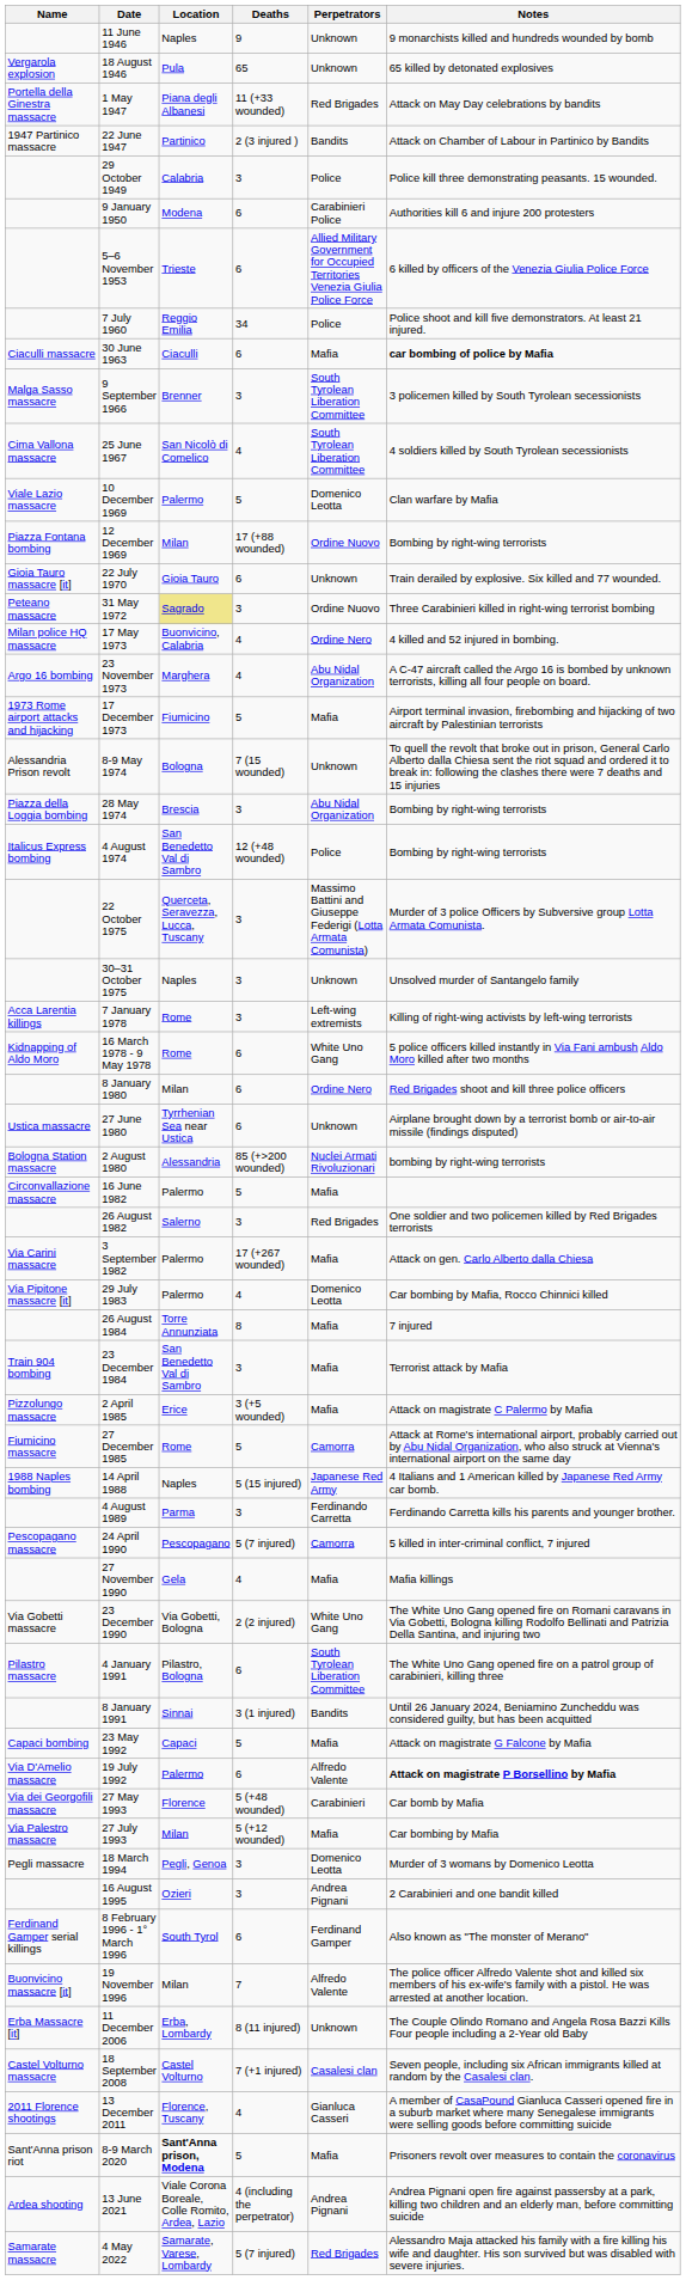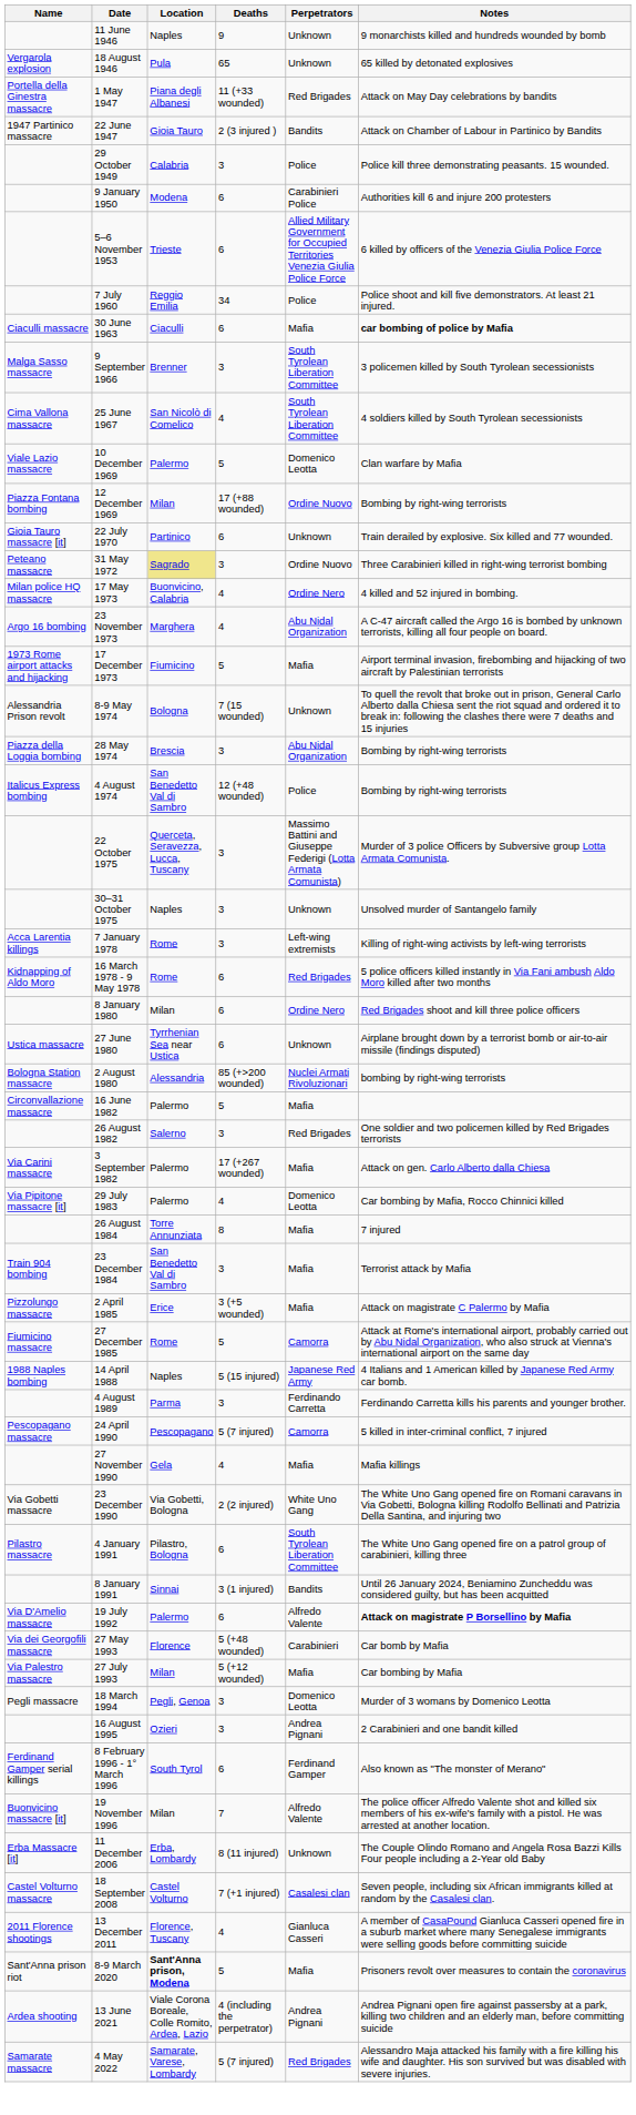 <table class="sortable wikitable" style="font-size:90%;">
 <tr>
 <th style="width:120px;">Name</th>
 <th style="width:65px;">Date</th>
 <th style="width:70px;">Location</th>
 <th style="width:100px;">Deaths</th>
 <th style="width:100px;">Perpetrators</th>
 <th class="unsortable" style="width:550px;">Notes</th>
 </tr>
 <tr>
 <td></td>
 <td>11 June 1946</td>
 <td>Naples</td>
 <td>9</td>
 <td>Unknown</td>
 <td>9 monarchists killed and hundreds wounded by bomb</td>
 </tr>
 <tr>
 <td><a href='#'>Vergarola explosion</a></td>
 <td>18 August 1946</td>
 <td><a href='#'>Pula</a></td>
 <td>65</td>
 <td>Unknown</td>
 <td>65 killed by detonated explosives</td>
 </tr>
 <tr>
 <td><a href='#'>Portella della Ginestra massacre</a></td>
 <td>1 May 1947</td>
 <td><a href='#'>Piana degli Albanesi</a></td>
 <td>11 (+33 wounded)</td>
 <td>Red Brigades</td>
 <td>Attack on May Day celebrations by bandits</td>
 </tr>
 <tr>
 <td>1947 Partinico massacre</td>
 <td>22 June 1947</td>
-<td><a href='#'>Partinico</a></td>
+<td><a href='#'>Gioia Tauro</a></td>
 <td>2 (3 injured )</td>
 <td>Bandits</td>
 <td>Attack on Chamber of Labour in Partinico by Bandits</td>
 </tr>
 <tr>
 <td></td>
 <td>29 October 1949</td>
 <td><a href='#'>Calabria</a></td>
 <td>3</td>
 <td>Police</td>
 <td>Police kill three demonstrating peasants. 15 wounded.</td>
 </tr>
 <tr>
 <td></td>
 <td>9 January 1950</td>
 <td><a href='#'>Modena</a></td>
 <td>6</td>
 <td>Carabinieri<br>Police</td>
 <td>Authorities kill 6 and injure 200 protesters</td>
 </tr>
 <tr>
 <td></td>
 <td>5–6 November 1953</td>
 <td><a href='#'>Trieste</a></td>
 <td>6</td>
 <td><a href='#'>Allied Military Government for Occupied Territories</a><br><a href='#'>Venezia Giulia Police Force</a></td>
 <td>6 killed by officers of the <a href='#'>Venezia Giulia Police Force</a></td>
 </tr>
 <tr>
 <td></td>
 <td>7 July 1960</td>
 <td><a href='#'>Reggio Emilia</a></td>
 <td>34</td>
 <td>Police</td>
 <td>Police shoot and kill five demonstrators. At least 21 injured.</td>
 </tr>
 <tr>
 <td><a href='#'>Ciaculli massacre</a></td>
 <td>30 June 1963</td>
 <td><a href='#'>Ciaculli</a></td>
 <td>6</td>
 <td>Mafia</td>
 <td><strong>car bombing of police by Mafia</strong></td>
 </tr>
 <tr>
 <td><a href='#'>Malga Sasso massacre</a></td>
 <td>9 September 1966</td>
 <td><a href='#'>Brenner</a></td>
 <td>3</td>
 <td><a href='#'>South Tyrolean Liberation Committee</a></td>
 <td>3 policemen killed by South Tyrolean secessionists</td>
 </tr>
 <tr>
 <td><a href='#'>Cima Vallona massacre</a></td>
 <td>25 June 1967</td>
 <td><a href='#'>San Nicolò di Comelico</a></td>
 <td>4</td>
 <td><a href='#'>South Tyrolean Liberation Committee</a></td>
 <td>4 soldiers killed by South Tyrolean secessionists</td>
 </tr>
 <tr>
 <td><a href='#'>Viale Lazio massacre</a></td>
 <td>10 December 1969</td>
 <td><a href='#'>Palermo</a></td>
 <td>5</td>
 <td>Domenico Leotta</td>
 <td>Clan warfare by Mafia</td>
 </tr>
 <tr>
 <td><a href='#'>Piazza Fontana bombing</a></td>
 <td>12 December 1969</td>
 <td><a href='#'>Milan</a></td>
 <td>17 (+88 wounded)</td>
 <td><a href='#'>Ordine Nuovo</a></td>
 <td>Bombing by right-wing terrorists</td>
 </tr>
 <tr>
 <td><a href='#'>Gioia Tauro massacre</a> [<a href='#'>it</a>]</td>
 <td>22 July 1970</td>
-<td><a href='#'>Gioia Tauro</a></td>
+<td><a href='#'>Partinico</a></td>
 <td>6</td>
 <td>Unknown</td>
 <td>Train derailed by explosive. Six killed and 77 wounded.</td>
 </tr>
 <tr>
 <td><a href='#'>Peteano massacre</a></td>
 <td>31 May 1972</td>
 <td style="background: khaki;"><a href='#'>Sagrado</a></td>
 <td>3</td>
 <td>Ordine Nuovo</td>
 <td>Three Carabinieri killed in right-wing terrorist bombing</td>
 </tr>
 <tr>
 <td><a href='#'>Milan police HQ massacre</a></td>
 <td>17 May 1973</td>
 <td><a href='#'>Buonvicino</a>, <a href='#'>Calabria</a></td>
 <td>4</td>
 <td><a href='#'>Ordine Nero</a></td>
 <td>4 killed and 52 injured in bombing.</td>
 </tr>
 <tr>
 <td><a href='#'>Argo 16 bombing</a></td>
 <td>23 November 1973</td>
 <td><a href='#'>Marghera</a></td>
 <td>4</td>
 <td><a href='#'>Abu Nidal Organization</a></td>
 <td>A C-47 aircraft called the Argo 16 is bombed by unknown terrorists, killing all four people on board.</td>
 </tr>
 <tr>
 <td><a href='#'>1973 Rome airport attacks and hijacking</a></td>
 <td>17 December 1973</td>
 <td><a href='#'>Fiumicino</a></td>
 <td>5</td>
 <td>Mafia</td>
 <td>Airport terminal invasion, firebombing and hijacking of two aircraft by Palestinian terrorists</td>
 </tr>
 <tr>
 <td>Alessandria Prison revolt</td>
 <td>8-9 May 1974</td>
 <td><a href='#'>Bologna</a></td>
 <td>7 (15 wounded)</td>
 <td>Unknown</td>
 <td>To quell the revolt that broke out in prison, General Carlo Alberto dalla Chiesa sent the riot squad and ordered it to break in: following the clashes there were 7 deaths and 15 injuries</td>
 </tr>
 <tr>
 <td><a href='#'>Piazza della Loggia bombing</a></td>
 <td>28 May 1974</td>
 <td><a href='#'>Brescia</a></td>
 <td>3</td>
 <td><a href='#'>Abu Nidal Organization</a></td>
 <td>Bombing by right-wing terrorists</td>
 </tr>
 <tr>
 <td><a href='#'>Italicus Express bombing</a></td>
 <td>4 August 1974</td>
 <td><a href='#'>San Benedetto Val di Sambro</a></td>
 <td>12 (+48 wounded)</td>
 <td>Police</td>
 <td>Bombing by right-wing terrorists</td>
 </tr>
 <tr>
 <td></td>
 <td>22 October 1975</td>
 <td><a href='#'>Querceta</a>, <a href='#'>Seravezza</a>, <a href='#'>Lucca</a>, <a href='#'>Tuscany</a></td>
 <td>3</td>
 <td>Massimo Battini and Giuseppe Federigi (<a href='#'>Lotta Armata Comunista</a>)</td>
 <td>Murder of 3 police Officers by Subversive group <a href='#'>Lotta Armata Comunista</a>.</td>
 </tr>
 <tr>
 <td></td>
 <td>30–31 October 1975</td>
 <td>Naples</td>
 <td>3</td>
 <td>Unknown</td>
 <td>Unsolved murder of Santangelo family</td>
 </tr>
 <tr>
 <td><a href='#'>Acca Larentia killings</a></td>
 <td>7 January 1978</td>
 <td><a href='#'>Rome</a></td>
 <td>3</td>
 <td>Left-wing extremists</td>
 <td>Killing of right-wing activists by left-wing terrorists</td>
 </tr>
 <tr>
 <td><a href='#'>Kidnapping of Aldo Moro</a></td>
 <td>16 March 1978 - 9 May 1978</td>
 <td><a href='#'>Rome</a></td>
 <td> 6</td>
-<td>White Uno Gang</td>
+<td><a href='#'>Red Brigades</a></td>
 <td>5 police officers killed instantly in <a href='#'>Via Fani ambush</a>  <a href='#'>Aldo Moro</a> killed after two months</td>
 </tr>
 <tr>
 <td></td>
 <td>8 January 1980</td>
 <td>Milan</td>
 <td>6</td>
 <td><a href='#'>Ordine Nero</a></td>
 <td><a href='#'>Red Brigades</a> shoot and kill three police officers</td>
 </tr>
 <tr>
 <td><a href='#'>Ustica massacre</a></td>
 <td>27 June 1980</td>
 <td><a href='#'>Tyrrhenian Sea</a> near <a href='#'>Ustica</a></td>
 <td>6</td>
 <td>Unknown</td>
 <td>Airplane brought down by a terrorist bomb or air-to-air missile (findings disputed)</td>
 </tr>
 <tr>
 <td><a href='#'>Bologna Station massacre</a></td>
 <td>2 August 1980</td>
 <td><a href='#'>Alessandria</a></td>
 <td>85 (+>200 wounded)</td>
 <td><a href='#'>Nuclei Armati Rivoluzionari</a></td>
 <td>bombing by right-wing terrorists</td>
 </tr>
 <tr>
 <td><a href='#'>Circonvallazione massacre</a></td>
 <td>16 June 1982</td>
 <td>Palermo</td>
 <td>5</td>
 <td>Mafia</td>
 <td></td>
 </tr>
 <tr>
 <td></td>
 <td>26 August 1982</td>
 <td><a href='#'>Salerno</a></td>
 <td>3</td>
 <td>Red Brigades</td>
 <td>One soldier and two policemen killed by Red Brigades terrorists</td>
 </tr>
 <tr>
 <td><a href='#'>Via Carini massacre</a></td>
 <td>3 September 1982</td>
 <td>Palermo</td>
 <td>17 (+267 wounded)</td>
 <td>Mafia</td>
 <td>Attack on gen. <a href='#'>Carlo Alberto dalla Chiesa</a></td>
 </tr>
 <tr>
 <td><a href='#'>Via Pipitone massacre</a> [<a href='#'>it</a>]</td>
 <td>29 July 1983</td>
 <td>Palermo</td>
 <td>4</td>
 <td>Domenico Leotta</td>
 <td>Car bombing by Mafia, Rocco Chinnici killed</td>
 </tr>
 <tr>
 <td></td>
 <td>26 August 1984</td>
 <td><a href='#'>Torre Annunziata</a></td>
 <td>8</td>
 <td>Mafia</td>
 <td>7 injured</td>
 </tr>
 <tr>
 <td><a href='#'>Train 904 bombing</a></td>
 <td>23 December 1984</td>
 <td><a href='#'>San Benedetto Val di Sambro</a></td>
 <td>3</td>
 <td>Mafia</td>
 <td>Terrorist attack by Mafia</td>
 </tr>
 <tr>
 <td><a href='#'>Pizzolungo massacre</a></td>
 <td>2 April 1985</td>
 <td><a href='#'>Erice</a></td>
 <td>3 (+5 wounded)</td>
 <td>Mafia</td>
 <td>Attack on magistrate <a href='#'>C Palermo</a> by Mafia</td>
 </tr>
 <tr>
 <td><a href='#'>Fiumicino massacre</a></td>
 <td>27 December 1985</td>
 <td><a href='#'>Rome</a></td>
 <td>5</td>
 <td><a href='#'>Camorra</a></td>
 <td>Attack at Rome's international airport, probably carried out by <a href='#'>Abu Nidal Organization</a>, who also struck at Vienna's international airport on the same day</td>
 </tr>
 <tr>
 <td><a href='#'>1988 Naples bombing</a></td>
 <td>14 April 1988</td>
 <td>Naples</td>
 <td>5 (15 injured)</td>
 <td><a href='#'>Japanese Red Army</a></td>
 <td>4 Italians and 1 American killed by <a href='#'>Japanese Red Army</a> car bomb.</td>
 </tr>
 <tr>
 <td></td>
 <td>4 August 1989</td>
 <td><a href='#'>Parma</a></td>
 <td>3</td>
 <td>Ferdinando Carretta</td>
 <td>Ferdinando Carretta kills his parents and younger brother.</td>
 </tr>
 <tr>
 <td><a href='#'>Pescopagano massacre</a></td>
 <td>24 April 1990</td>
 <td><a href='#'>Pescopagano</a></td>
 <td>5 (7 injured)</td>
 <td><a href='#'>Camorra</a></td>
 <td>5 killed in inter-criminal conflict, 7 injured</td>
 </tr>
 <tr>
 <td></td>
 <td>27 November 1990</td>
 <td><a href='#'>Gela</a></td>
 <td>4</td>
 <td>Mafia</td>
 <td>Mafia killings</td>
 </tr>
 <tr>
 <td>Via Gobetti massacre</td>
 <td>23 December 1990</td>
 <td>Via Gobetti, Bologna</td>
 <td>2 (2 injured)</td>
 <td>White Uno Gang</td>
 <td>The White Uno Gang opened fire on Romani caravans in Via Gobetti, Bologna killing Rodolfo Bellinati and Patrizia Della Santina, and injuring two</td>
 </tr>
 <tr>
 <td><a href='#'>Pilastro massacre</a></td>
 <td>4 January 1991</td>
 <td>Pilastro, <a href='#'>Bologna</a></td>
 <td>6</td>
 <td><a href='#'>South Tyrolean Liberation Committee</a></td>
 <td>The White Uno Gang opened fire on a patrol group of carabinieri, killing three</td>
 </tr>
 <tr>
 <td></td>
 <td>8 January 1991</td>
 <td><a href='#'>Sinnai</a></td>
 <td>3 (1 injured)</td>
 <td>Bandits</td>
 <td>Until 26 January 2024, Beniamino Zuncheddu was considered guilty, but has been acquitted</td>
 </tr>
 <tr>
-<td><a href='#'>Capaci bombing</a></td>
-<td>23 May 1992</td>
-<td><a href='#'>Capaci</a></td>
-<td>5</td>
-<td>Mafia</td>
-<td>Attack on magistrate <a href='#'>G Falcone</a> by Mafia</td>
-</tr>
-<tr>
 <td><a href='#'>Via D'Amelio massacre</a></td>
 <td>19 July 1992</td>
 <td><a href='#'>Palermo</a></td>
 <td>6</td>
 <td>Alfredo Valente</td>
 <td><strong>Attack on magistrate <a href='#'>P Borsellino</a> by Mafia</strong></td>
 </tr>
 <tr>
 <td><a href='#'>Via dei Georgofili massacre</a></td>
 <td>27 May 1993</td>
 <td><a href='#'>Florence</a></td>
 <td>5 (+48 wounded)</td>
 <td>Carabinieri</td>
 <td>Car bomb by Mafia</td>
 </tr>
 <tr>
 <td><a href='#'>Via Palestro massacre</a></td>
 <td>27 July 1993</td>
 <td><a href='#'>Milan</a></td>
 <td>5 (+12 wounded)</td>
 <td>Mafia</td>
 <td>Car bombing by Mafia</td>
 </tr>
 <tr>
 <td>Pegli massacre</td>
 <td>18 March 1994</td>
 <td><a href='#'>Pegli</a>, <a href='#'>Genoa</a></td>
 <td>3</td>
 <td>Domenico Leotta</td>
 <td>Murder of 3 womans by Domenico Leotta</td>
 </tr>
 <tr>
 <td></td>
 <td>16 August 1995</td>
 <td><a href='#'>Ozieri</a></td>
 <td>3</td>
 <td>Andrea Pignani</td>
 <td>2 Carabinieri and one bandit killed</td>
 </tr>
 <tr>
 <td><a href='#'>Ferdinand Gamper</a> serial killings</td>
 <td>8 February 1996 - 1° March 1996</td>
 <td><a href='#'>South Tyrol</a></td>
 <td>6</td>
 <td>Ferdinand Gamper</td>
 <td>Also known as "The monster of Merano"</td>
 </tr>
 <tr>
 <td><a href='#'>Buonvicino massacre</a> [<a href='#'>it</a>]</td>
 <td>19 November 1996</td>
 <td>Milan</td>
 <td>7</td>
 <td>Alfredo Valente</td>
 <td>The police officer Alfredo Valente shot and killed six members of his ex-wife's family with a pistol. He was arrested at another location.</td>
 </tr>
 <tr>
 <td><a href='#'>Erba Massacre</a> [<a href='#'>it</a>]</td>
 <td>11 December 2006</td>
 <td><a href='#'>Erba</a>, <a href='#'>Lombardy</a></td>
 <td>8 (11 injured)</td>
 <td>Unknown</td>
 <td>The Couple Olindo Romano and Angela Rosa Bazzi Kills Four people including a 2-Year old Baby</td>
 </tr>
 <tr>
 <td><a href='#'>Castel Volturno massacre</a></td>
 <td>18 September 2008</td>
 <td><a href='#'>Castel Volturno</a></td>
 <td>7 (+1 injured)</td>
 <td><a href='#'>Casalesi clan</a></td>
 <td>Seven people, including six African immigrants killed at random by the <a href='#'>Casalesi clan</a>.</td>
 </tr>
 <tr>
 <td><a href='#'>2011 Florence shootings</a></td>
 <td>13 December 2011</td>
 <td><a href='#'>Florence</a>, <a href='#'>Tuscany</a></td>
 <td>4</td>
 <td>Gianluca Casseri</td>
 <td>A member of <a href='#'>CasaPound</a> Gianluca Casseri opened fire in a suburb market where many Senegalese immigrants were selling goods before committing suicide</td>
 </tr>
 <tr>
 <td>Sant'Anna prison riot</td>
 <td>8-9 March 2020</td>
 <td><strong>Sant'Anna prison, <a href='#'>Modena</a></strong></td>
 <td>5</td>
 <td>Mafia</td>
 <td>Prisoners revolt over measures to contain the <a href='#'>coronavirus</a></td>
 </tr>
 <tr>
 <td><a href='#'>Ardea shooting</a></td>
 <td>13 June 2021</td>
 <td>Viale Corona Boreale, Colle Romito, <a href='#'>Ardea</a>, <a href='#'>Lazio</a></td>
 <td>4 (including the perpetrator)</td>
 <td>Andrea Pignani</td>
 <td>Andrea Pignani open fire against passersby at a park, killing two children and an elderly man, before committing suicide</td>
 </tr>
 <tr>
 <td><a href='#'>Samarate massacre</a></td>
 <td>4 May 2022</td>
 <td><a href='#'>Samarate</a>, <a href='#'>Varese</a>, <a href='#'>Lombardy</a></td>
 <td>5 (7 injured)</td>
 <td><a href='#'>Red Brigades</a></td>
 <td>Alessandro Maja attacked his family with a fire killing his wife and daughter. His son survived but was disabled with severe injuries.</td>
 </tr>
 </table>
